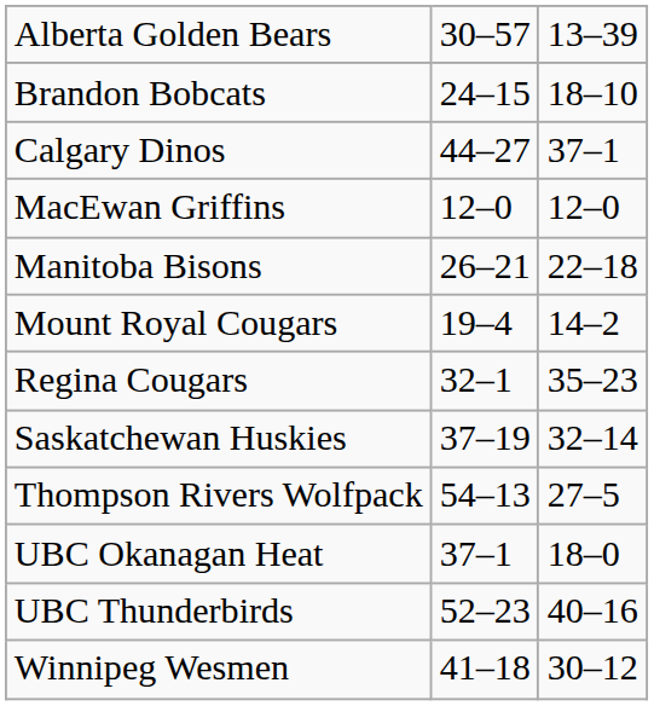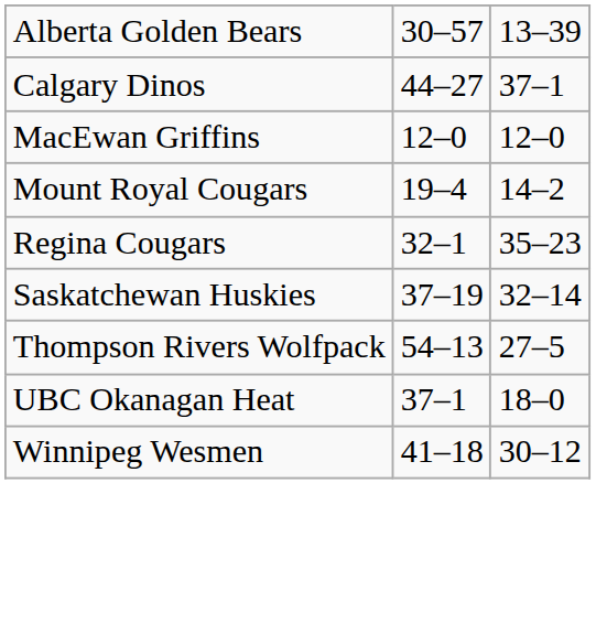 <table class="wikitable">
 <tr>
 <td>Alberta Golden Bears</td>
 <td>30–57</td>
 <td>13–39</td>
-</tr>
-<tr>
-<td>Brandon Bobcats</td>
-<td>24–15</td>
-<td>18–10</td>
 </tr>
 <tr>
 <td>Calgary Dinos</td>
 <td>44–27</td>
 <td>37–1</td>
 </tr>
 <tr>
 <td>MacEwan Griffins</td>
 <td>12–0</td>
 <td>12–0</td>
-</tr>
-<tr>
-<td>Manitoba Bisons</td>
-<td>26–21</td>
-<td>22–18</td>
 </tr>
 <tr>
 <td>Mount Royal Cougars</td>
 <td>19–4</td>
 <td>14–2</td>
 </tr>
 <tr>
 <td>Regina Cougars</td>
 <td>32–1</td>
 <td>35–23</td>
 </tr>
 <tr>
 <td>Saskatchewan Huskies</td>
 <td>37–19</td>
 <td>32–14</td>
 </tr>
 <tr>
 <td>Thompson Rivers Wolfpack</td>
 <td>54–13</td>
 <td>27–5</td>
 </tr>
 <tr>
 <td>UBC Okanagan Heat</td>
 <td>37–1</td>
 <td>18–0</td>
 </tr>
 <tr>
-<td>UBC Thunderbirds</td>
-<td>52–23</td>
-<td>40–16</td>
-</tr>
-<tr>
 <td>Winnipeg Wesmen</td>
 <td>41–18</td>
 <td>30–12</td>
 </tr>
 </table>
